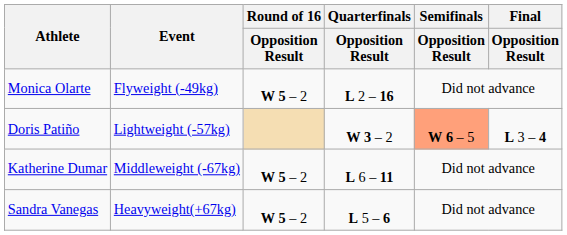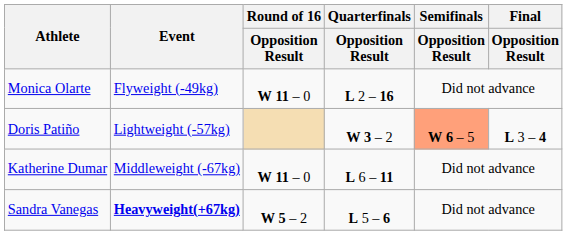 <table class="wikitable" style="font-size:90%">
 <tr>
 <th rowspan=2>Athlete</th>
 <th rowspan=2>Event</th>
 <th>Round of 16</th>
 <th>Quarterfinals</th>
 <th>Semifinals</th>
 <th>Final</th>
 </tr>
 <tr>
 <th>Opposition<br>Result</th>
 <th>Opposition<br>Result</th>
 <th>Opposition<br>Result</th>
 <th>Opposition<br>Result</th>
 </tr>
 <tr>
 <td><a href='#'>Monica Olarte</a></td>
 <td><a href='#'>Flyweight (-49kg)</a></td>
-<td align=center><br> <strong>W</strong> <strong>5</strong> – 2</td>
+<td align=center><br> <strong>W</strong> <strong>11</strong> – 0</td>
 <td align=center><br> <strong>L</strong> 2 – <strong>16</strong></td>
 <td align="center" colspan="7">Did not advance</td>
 </tr>
 <tr>
 <td><a href='#'>Doris Patiño</a></td>
 <td><a href='#'>Lightweight (-57kg)</a></td>
 <td align=center bgcolor=wheat></td>
 <td align=center><br> <strong>W</strong> <strong>3</strong> – 2</td>
 <td align=center style="background: lightsalmon;"><br> <strong>W</strong> <strong>6</strong> – 5</td>
 <td align=center><br> <strong>L</strong> 3 – <strong>4</strong><br></td>
 </tr>
 <tr>
 <td><a href='#'>Katherine Dumar</a></td>
 <td><a href='#'>Middleweight (-67kg)</a></td>
-<td align=center><br> <strong>W</strong> <strong>5</strong> – 2</td>
+<td align=center><br> <strong>W</strong> <strong>11</strong> – 0</td>
 <td align=center><br> <strong>L</strong> 6 – <strong>11</strong></td>
 <td align="center" colspan="7">Did not advance</td>
 </tr>
 <tr>
 <td><a href='#'>Sandra Vanegas</a></td>
-<td><a href='#'>Heavyweight(+67kg)</a></td>
+<td><strong><a href='#'>Heavyweight(+67kg)</a></strong></td>
 <td align=center><br> <strong>W</strong> <strong>5</strong> – 2</td>
 <td align=center><br> <strong>L</strong> 5 – <strong>6</strong></td>
 <td align="center" colspan="7">Did not advance</td>
 </tr>
 </table>
